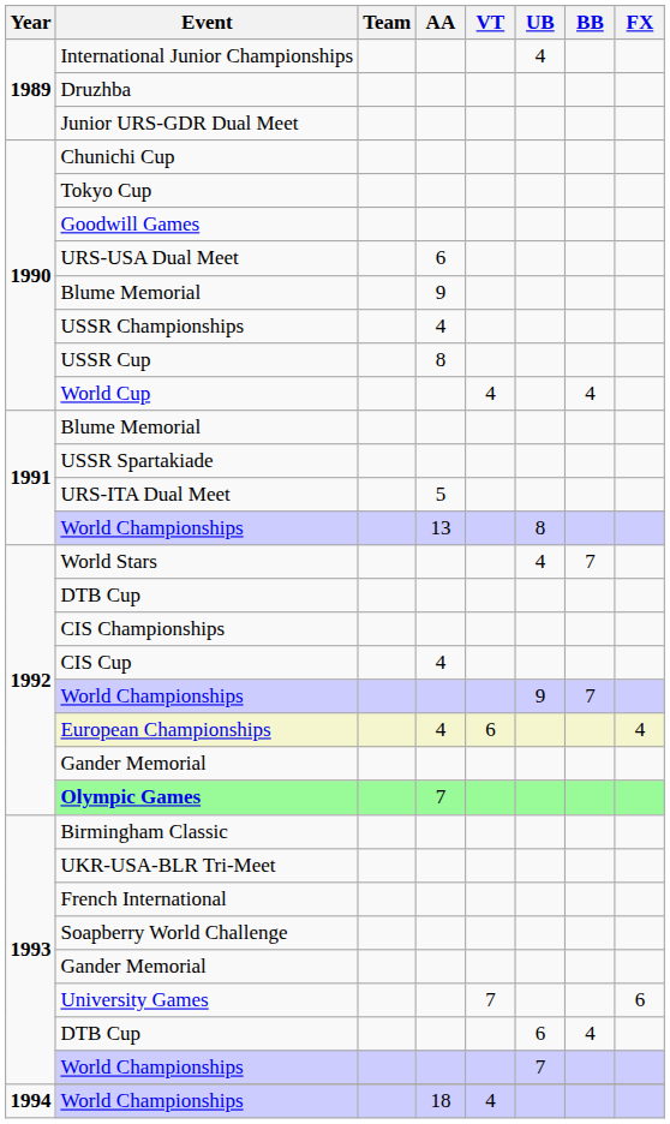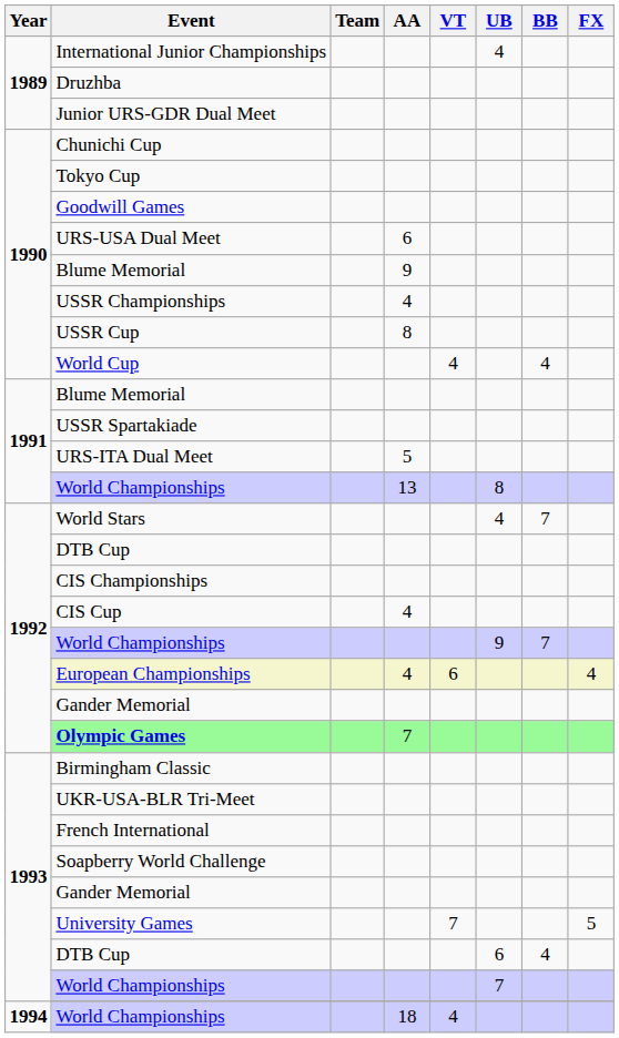 <table class="wikitable" style="text-align:center; font-size: 95%;">
 <tr>
 <th>Year</th>
 <th>Event</th>
 <th style="width:30px;">Team</th>
 <th style="width:30px;">AA</th>
 <th style="width:30px;"><a href='#'>VT</a></th>
 <th style="width:30px;"><a href='#'>UB</a></th>
 <th style="width:30px;"><a href='#'>BB</a></th>
 <th style="width:30px;"><a href='#'>FX</a></th>
 </tr>
 <tr>
 <td rowspan="3"><strong>1989</strong></td>
 <td align=left>International Junior Championships</td>
 <td></td>
 <td></td>
 <td></td>
 <td>4</td>
 <td></td>
 <td></td>
 </tr>
 <tr>
 <td align=left>Druzhba</td>
 <td></td>
 <td></td>
 <td></td>
 <td></td>
 <td></td>
 <td></td>
 </tr>
 <tr>
 <td align=left>Junior URS-GDR Dual Meet</td>
 <td></td>
 <td></td>
 <td></td>
 <td></td>
 <td></td>
 <td></td>
 </tr>
 <tr>
 <td rowspan="8"><strong>1990</strong></td>
 <td align=left>Chunichi Cup</td>
 <td></td>
 <td></td>
 <td></td>
 <td></td>
 <td></td>
 <td></td>
 </tr>
 <tr>
 <td align=left>Tokyo Cup</td>
 <td></td>
 <td></td>
 <td></td>
 <td></td>
 <td></td>
 <td></td>
 </tr>
 <tr>
 <td align=left><a href='#'>Goodwill Games</a></td>
 <td></td>
 <td></td>
 <td></td>
 <td></td>
 <td></td>
 <td></td>
 </tr>
 <tr>
 <td align=left>URS-USA Dual Meet</td>
 <td></td>
 <td>6</td>
 <td></td>
 <td></td>
 <td></td>
 <td></td>
 </tr>
 <tr>
 <td align=left>Blume Memorial</td>
 <td></td>
 <td>9</td>
 <td></td>
 <td></td>
 <td></td>
 <td></td>
 </tr>
 <tr>
 <td align=left>USSR Championships</td>
 <td></td>
 <td>4</td>
 <td></td>
 <td></td>
 <td></td>
 <td></td>
 </tr>
 <tr>
 <td align=left>USSR Cup</td>
 <td></td>
 <td>8</td>
 <td></td>
 <td></td>
 <td></td>
 <td></td>
 </tr>
 <tr>
 <td align=left><a href='#'>World Cup</a></td>
 <td></td>
 <td></td>
 <td>4</td>
 <td></td>
 <td>4</td>
 <td></td>
 </tr>
 <tr>
 <td rowspan="4"><strong>1991</strong></td>
 <td align=left>Blume Memorial</td>
 <td></td>
 <td></td>
 <td></td>
 <td></td>
 <td></td>
 <td></td>
 </tr>
 <tr>
 <td align=left>USSR Spartakiade</td>
 <td></td>
 <td></td>
 <td></td>
 <td></td>
 <td></td>
 <td></td>
 </tr>
 <tr>
 <td align=left>URS-ITA Dual Meet</td>
 <td></td>
 <td>5</td>
 <td></td>
 <td></td>
 <td></td>
 <td></td>
 </tr>
 <tr bgcolor=#CCCCFF>
 <td align=left><a href='#'>World Championships</a></td>
 <td></td>
 <td>13</td>
 <td></td>
 <td>8</td>
 <td></td>
 <td></td>
 </tr>
 <tr>
 <td rowspan="8"><strong>1992</strong></td>
 <td align=left>World Stars</td>
 <td></td>
 <td></td>
 <td></td>
 <td>4</td>
 <td>7</td>
 <td></td>
 </tr>
 <tr>
 <td align=left>DTB Cup</td>
 <td></td>
 <td></td>
 <td></td>
 <td></td>
 <td></td>
 <td></td>
 </tr>
 <tr>
 <td align=left>CIS Championships</td>
 <td></td>
 <td></td>
 <td></td>
 <td></td>
 <td></td>
 <td></td>
 </tr>
 <tr>
 <td align=left>CIS Cup</td>
 <td></td>
 <td>4</td>
 <td></td>
 <td></td>
 <td></td>
 <td></td>
 </tr>
 <tr bgcolor=#CCCCFF>
 <td align=left><a href='#'>World Championships</a></td>
 <td></td>
 <td></td>
 <td></td>
 <td>9</td>
 <td>7</td>
 <td></td>
 </tr>
 <tr bgcolor=#F5F6CE>
 <td align=left><a href='#'>European Championships</a></td>
 <td></td>
 <td>4</td>
 <td>6</td>
 <td></td>
 <td></td>
 <td>4</td>
 </tr>
 <tr>
 <td align=left>Gander Memorial</td>
 <td></td>
 <td></td>
 <td></td>
 <td></td>
 <td></td>
 <td></td>
 </tr>
 <tr bgcolor=98FB98>
 <td align=left><strong><a href='#'>Olympic Games</a></strong></td>
 <td></td>
 <td>7</td>
 <td></td>
 <td></td>
 <td></td>
 <td></td>
 </tr>
 <tr>
 <td rowspan="8"><strong>1993</strong></td>
 <td align=left>Birmingham Classic</td>
 <td></td>
 <td></td>
 <td></td>
 <td></td>
 <td></td>
 <td></td>
 </tr>
 <tr>
 <td align=left>UKR-USA-BLR Tri-Meet</td>
 <td></td>
 <td></td>
 <td></td>
 <td></td>
 <td></td>
 <td></td>
 </tr>
 <tr>
 <td align=left>French International</td>
 <td></td>
 <td></td>
 <td></td>
 <td></td>
 <td></td>
 <td></td>
 </tr>
 <tr>
 <td align=left>Soapberry World Challenge</td>
 <td></td>
 <td></td>
 <td></td>
 <td></td>
 <td></td>
 <td></td>
 </tr>
 <tr>
 <td align=left>Gander Memorial</td>
 <td></td>
 <td></td>
 <td></td>
 <td></td>
 <td></td>
 <td></td>
 </tr>
 <tr>
 <td align=left><a href='#'>University Games</a></td>
 <td></td>
 <td></td>
 <td>7</td>
 <td></td>
 <td></td>
-<td>6</td>
+<td>5</td>
 </tr>
 <tr>
 <td align=left>DTB Cup</td>
 <td></td>
 <td></td>
 <td></td>
 <td>6</td>
 <td>4</td>
 <td></td>
 </tr>
 <tr bgcolor=#CCCCFF>
 <td align=left><a href='#'>World Championships</a></td>
 <td></td>
 <td></td>
 <td></td>
 <td>7</td>
 <td></td>
 <td></td>
 </tr>
 <tr>
 <td rowspan="2"><strong>1994</strong></td>
 </tr>
 <tr bgcolor=#CCCCFF>
 <td align=left><a href='#'>World Championships</a></td>
 <td></td>
 <td>18</td>
 <td>4</td>
 <td></td>
 <td></td>
 <td></td>
 </tr>
 </table>
